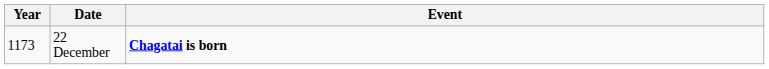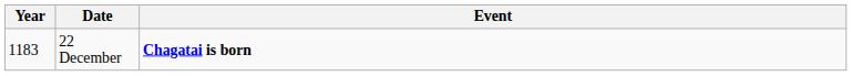 <table class="wikitable" width="100%">
 <tr>
 <th style="width:6%">Year</th>
 <th style="width:10%">Date</th>
 <th>Event</th>
 </tr>
 <tr>
-<td>1173</td>
+<td>1183</td>
 <td>22 December</td>
 <td><strong><a href='#'>Chagatai</a> is born</strong></td>
 </tr>
 </table>
